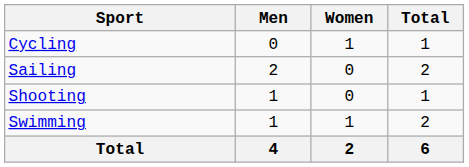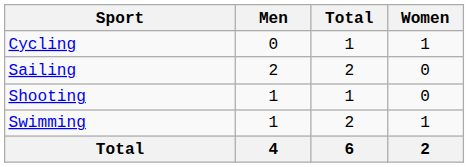 <table class="wikitable sortable" style="text-align:center;">
 <tr>
 <th width=180>Sport</th>
 <th width=55>Men</th>
+<th width=55>Total</th>
 <th width=55>Women</th>
-<th width=55>Total</th>
 </tr>
 <tr>
 <td align=left><a href='#'>Cycling</a></td>
 <td>0</td>
 <td>1</td>
 <td>1</td>
 </tr>
 <tr>
 <td align=left><a href='#'>Sailing</a></td>
 <td>2</td>
+<td>2</td>
 <td>0</td>
-<td>2</td>
 </tr>
 <tr>
 <td align=left><a href='#'>Shooting</a></td>
 <td>1</td>
+<td>1</td>
 <td>0</td>
-<td>1</td>
 </tr>
 <tr>
 <td align=left><a href='#'>Swimming</a></td>
 <td>1</td>
+<td>2</td>
 <td>1</td>
-<td>2</td>
 </tr>
 <tr>
 <th>Total</th>
 <th>4</th>
+<th>6</th>
 <th>2</th>
-<th>6</th>
 </tr>
 </table>
